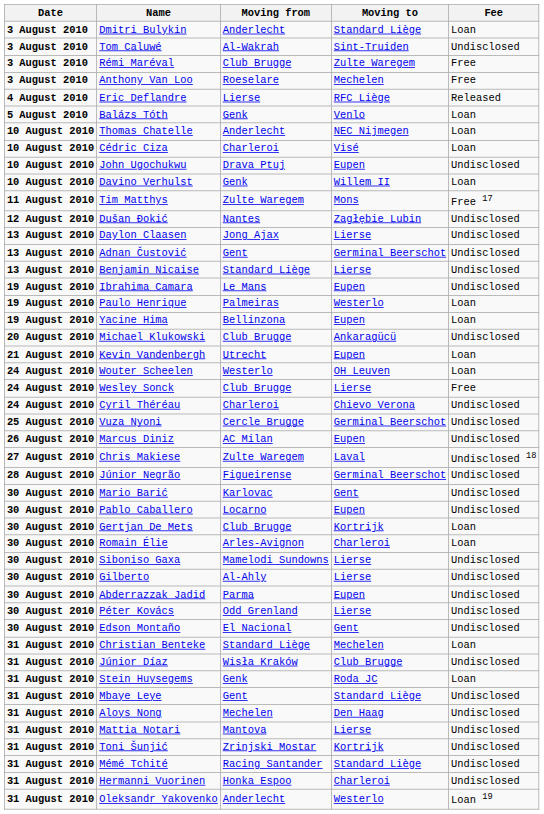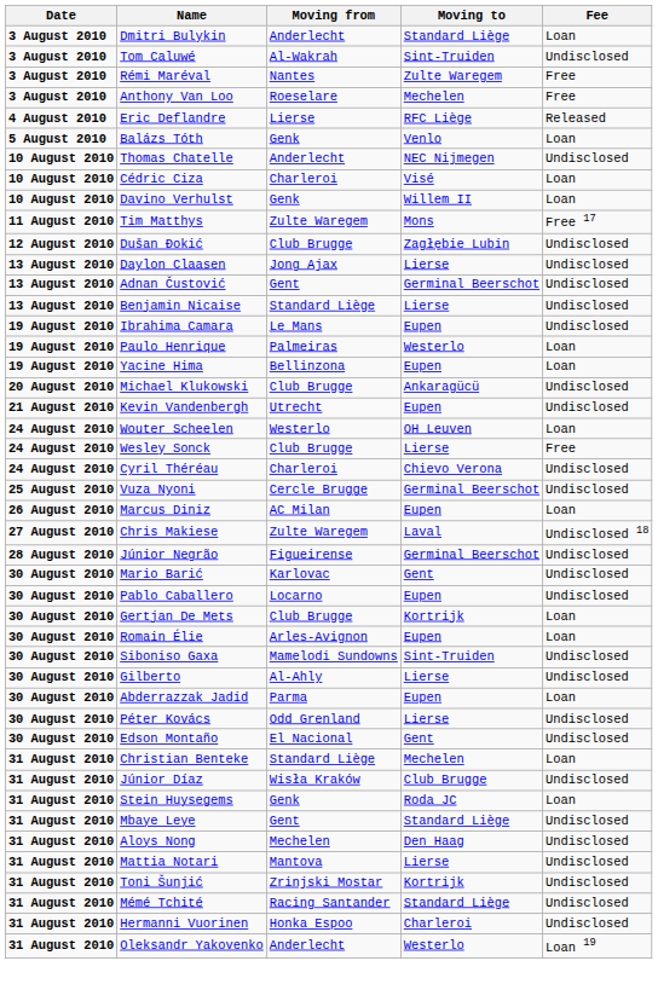 <table class="wikitable sortable">
 <tr>
 <th>Date</th>
 <th>Name</th>
 <th>Moving from</th>
 <th>Moving to</th>
 <th>Fee</th>
 </tr>
 <tr>
 <td><strong>3 August 2010</strong></td>
 <td> <a href='#'>Dmitri Bulykin</a></td>
 <td><a href='#'>Anderlecht</a></td>
 <td><a href='#'>Standard Liège</a></td>
 <td>Loan </td>
 </tr>
 <tr>
 <td><strong>3 August 2010</strong></td>
 <td><a href='#'>Tom Caluwé</a></td>
 <td> <a href='#'>Al-Wakrah</a></td>
 <td><a href='#'>Sint-Truiden</a></td>
 <td>Undisclosed </td>
 </tr>
 <tr>
 <td><strong>3 August 2010</strong></td>
 <td> <a href='#'>Rémi Maréval</a></td>
-<td><a href='#'>Club Brugge</a></td>
+<td> <a href='#'>Nantes</a></td>
 <td><a href='#'>Zulte Waregem</a></td>
 <td>Free </td>
 </tr>
 <tr>
 <td><strong>3 August 2010</strong></td>
 <td><a href='#'>Anthony Van Loo</a></td>
 <td><a href='#'>Roeselare</a></td>
 <td><a href='#'>Mechelen</a></td>
 <td>Free </td>
 </tr>
 <tr>
 <td><strong>4 August 2010</strong></td>
 <td><a href='#'>Eric Deflandre</a></td>
 <td><a href='#'>Lierse</a></td>
 <td><a href='#'>RFC Liège</a></td>
 <td>Released </td>
 </tr>
 <tr>
 <td><strong>5 August 2010</strong></td>
 <td> <a href='#'>Balázs Tóth</a></td>
 <td><a href='#'>Genk</a></td>
 <td> <a href='#'>Venlo</a></td>
 <td>Loan </td>
 </tr>
 <tr>
 <td><strong>10 August 2010</strong></td>
 <td><a href='#'>Thomas Chatelle</a></td>
 <td><a href='#'>Anderlecht</a></td>
 <td> <a href='#'>NEC Nijmegen</a></td>
-<td>Loan </td>
+<td>Undisclosed </td>
 </tr>
 <tr>
 <td><strong>10 August 2010</strong></td>
 <td><a href='#'>Cédric Ciza</a></td>
 <td><a href='#'>Charleroi</a></td>
 <td><a href='#'>Visé</a></td>
 <td>Loan </td>
-</tr>
-<tr>
-<td><strong>10 August 2010</strong></td>
-<td> <a href='#'>John Ugochukwu</a></td>
-<td> <a href='#'>Drava Ptuj</a></td>
-<td><a href='#'>Eupen</a></td>
-<td>Undisclosed </td>
 </tr>
 <tr>
 <td><strong>10 August 2010</strong></td>
 <td><a href='#'>Davino Verhulst</a></td>
 <td><a href='#'>Genk</a></td>
 <td> <a href='#'>Willem II</a></td>
 <td>Loan </td>
 </tr>
 <tr>
 <td><strong>11 August 2010</strong></td>
 <td><a href='#'>Tim Matthys</a></td>
 <td><a href='#'>Zulte Waregem</a></td>
 <td><a href='#'>Mons</a></td>
 <td>Free <sup>17</sup> </td>
 </tr>
 <tr>
 <td><strong>12 August 2010</strong></td>
 <td> <a href='#'>Dušan Đokić</a></td>
-<td> <a href='#'>Nantes</a></td>
+<td><a href='#'>Club Brugge</a></td>
 <td> <a href='#'>Zagłębie Lubin</a></td>
 <td>Undisclosed </td>
 </tr>
 <tr>
 <td><strong>13 August 2010</strong></td>
 <td> <a href='#'>Daylon Claasen</a></td>
 <td> <a href='#'>Jong Ajax</a></td>
 <td><a href='#'>Lierse</a></td>
 <td>Undisclosed </td>
 </tr>
 <tr>
 <td><strong>13 August 2010</strong></td>
 <td> <a href='#'>Adnan Čustović</a></td>
 <td><a href='#'>Gent</a></td>
 <td><a href='#'>Germinal Beerschot</a></td>
 <td>Undisclosed </td>
 </tr>
 <tr>
 <td><strong>13 August 2010</strong></td>
 <td> <a href='#'>Benjamin Nicaise</a></td>
 <td><a href='#'>Standard Liège</a></td>
 <td><a href='#'>Lierse</a></td>
 <td>Undisclosed </td>
 </tr>
 <tr>
 <td><strong>19 August 2010</strong></td>
 <td> <a href='#'>Ibrahima Camara</a></td>
 <td> <a href='#'>Le Mans</a></td>
 <td><a href='#'>Eupen</a></td>
 <td>Undisclosed </td>
 </tr>
 <tr>
 <td><strong>19 August 2010</strong></td>
 <td> <a href='#'>Paulo Henrique</a></td>
 <td> <a href='#'>Palmeiras</a></td>
 <td><a href='#'>Westerlo</a></td>
 <td>Loan </td>
 </tr>
 <tr>
 <td><strong>19 August 2010</strong></td>
 <td> <a href='#'>Yacine Hima</a></td>
 <td> <a href='#'>Bellinzona</a></td>
 <td><a href='#'>Eupen</a></td>
 <td>Loan </td>
 </tr>
 <tr>
 <td><strong>20 August 2010</strong></td>
 <td> <a href='#'>Michael Klukowski</a></td>
 <td><a href='#'>Club Brugge</a></td>
 <td> <a href='#'>Ankaragücü</a></td>
 <td>Undisclosed </td>
 </tr>
 <tr>
 <td><strong>21 August 2010</strong></td>
 <td><a href='#'>Kevin Vandenbergh</a></td>
 <td> <a href='#'>Utrecht</a></td>
 <td><a href='#'>Eupen</a></td>
-<td>Loan </td>
+<td>Undisclosed </td>
 </tr>
 <tr>
 <td><strong>24 August 2010</strong></td>
 <td><a href='#'>Wouter Scheelen</a></td>
 <td><a href='#'>Westerlo</a></td>
 <td><a href='#'>OH Leuven</a></td>
 <td>Loan </td>
 </tr>
 <tr>
 <td><strong>24 August 2010</strong></td>
 <td><a href='#'>Wesley Sonck</a></td>
 <td><a href='#'>Club Brugge</a></td>
 <td><a href='#'>Lierse</a></td>
 <td>Free </td>
 </tr>
 <tr>
 <td><strong>24 August 2010</strong></td>
 <td> <a href='#'>Cyril Théréau</a></td>
 <td><a href='#'>Charleroi</a></td>
 <td> <a href='#'>Chievo Verona</a></td>
 <td>Undisclosed </td>
 </tr>
 <tr>
 <td><strong>25 August 2010</strong></td>
 <td> <a href='#'>Vuza Nyoni</a></td>
 <td><a href='#'>Cercle Brugge</a></td>
 <td><a href='#'>Germinal Beerschot</a></td>
 <td>Undisclosed </td>
 </tr>
 <tr>
 <td><strong>26 August 2010</strong></td>
 <td> <a href='#'>Marcus Diniz</a></td>
 <td> <a href='#'>AC Milan</a></td>
 <td><a href='#'>Eupen</a></td>
-<td>Undisclosed </td>
+<td>Loan </td>
 </tr>
 <tr>
 <td><strong>27 August 2010</strong></td>
 <td> <a href='#'>Chris Makiese</a></td>
 <td><a href='#'>Zulte Waregem</a></td>
 <td> <a href='#'>Laval</a></td>
 <td>Undisclosed <sup>18</sup> </td>
 </tr>
 <tr>
 <td><strong>28 August 2010</strong></td>
 <td> <a href='#'>Júnior Negrão</a></td>
 <td> <a href='#'>Figueirense</a></td>
 <td><a href='#'>Germinal Beerschot</a></td>
 <td>Undisclosed </td>
 </tr>
 <tr>
 <td><strong>30 August 2010</strong></td>
 <td> <a href='#'>Mario Barić</a></td>
 <td> <a href='#'>Karlovac</a></td>
 <td><a href='#'>Gent</a></td>
 <td>Undisclosed </td>
 </tr>
 <tr>
 <td><strong>30 August 2010</strong></td>
 <td> <a href='#'>Pablo Caballero</a></td>
 <td> <a href='#'>Locarno</a></td>
 <td><a href='#'>Eupen</a></td>
 <td>Undisclosed </td>
 </tr>
 <tr>
 <td><strong>30 August 2010</strong></td>
 <td><a href='#'>Gertjan De Mets</a></td>
 <td><a href='#'>Club Brugge</a></td>
 <td><a href='#'>Kortrijk</a></td>
 <td>Loan </td>
 </tr>
 <tr>
 <td><strong>30 August 2010</strong></td>
 <td> <a href='#'>Romain Élie</a></td>
 <td> <a href='#'>Arles-Avignon</a></td>
-<td><a href='#'>Charleroi</a></td>
+<td><a href='#'>Eupen</a></td>
 <td>Loan </td>
 </tr>
 <tr>
 <td><strong>30 August 2010</strong></td>
 <td> <a href='#'>Siboniso Gaxa</a></td>
 <td> <a href='#'>Mamelodi Sundowns</a></td>
-<td><a href='#'>Lierse</a></td>
+<td><a href='#'>Sint-Truiden</a></td>
 <td>Undisclosed </td>
 </tr>
 <tr>
 <td><strong>30 August 2010</strong></td>
 <td> <a href='#'>Gilberto</a></td>
 <td> <a href='#'>Al-Ahly</a></td>
 <td><a href='#'>Lierse</a></td>
 <td>Undisclosed </td>
 </tr>
 <tr>
 <td><strong>30 August 2010</strong></td>
 <td> <a href='#'>Abderrazzak Jadid</a></td>
 <td> <a href='#'>Parma</a></td>
 <td><a href='#'>Eupen</a></td>
-<td>Undisclosed </td>
+<td>Loan </td>
 </tr>
 <tr>
 <td><strong>30 August 2010</strong></td>
 <td> <a href='#'>Péter Kovács</a></td>
 <td> <a href='#'>Odd Grenland</a></td>
 <td><a href='#'>Lierse</a></td>
 <td>Undisclosed </td>
 </tr>
 <tr>
 <td><strong>30 August 2010</strong></td>
 <td> <a href='#'>Edson Montaño</a></td>
 <td> <a href='#'>El Nacional</a></td>
 <td><a href='#'>Gent</a></td>
 <td>Undisclosed </td>
 </tr>
 <tr>
 <td><strong>31 August 2010</strong></td>
 <td><a href='#'>Christian Benteke</a></td>
 <td><a href='#'>Standard Liège</a></td>
 <td><a href='#'>Mechelen</a></td>
 <td>Loan </td>
 </tr>
 <tr>
 <td><strong>31 August 2010</strong></td>
 <td> <a href='#'>Júnior Díaz</a></td>
 <td> <a href='#'>Wisła Kraków</a></td>
 <td><a href='#'>Club Brugge</a></td>
 <td>Undisclosed </td>
 </tr>
 <tr>
 <td><strong>31 August 2010</strong></td>
 <td><a href='#'>Stein Huysegems</a></td>
 <td><a href='#'>Genk</a></td>
 <td> <a href='#'>Roda JC</a></td>
 <td>Loan </td>
 </tr>
 <tr>
 <td><strong>31 August 2010</strong></td>
 <td> <a href='#'>Mbaye Leye</a></td>
 <td><a href='#'>Gent</a></td>
 <td><a href='#'>Standard Liège</a></td>
 <td>Undisclosed </td>
 </tr>
 <tr>
 <td><strong>31 August 2010</strong></td>
 <td> <a href='#'>Aloys Nong</a></td>
 <td><a href='#'>Mechelen</a></td>
 <td> <a href='#'>Den Haag</a></td>
 <td>Undisclosed </td>
 </tr>
 <tr>
 <td><strong>31 August 2010</strong></td>
 <td> <a href='#'>Mattia Notari</a></td>
 <td> <a href='#'>Mantova</a></td>
 <td><a href='#'>Lierse</a></td>
 <td>Undisclosed </td>
 </tr>
 <tr>
 <td><strong>31 August 2010</strong></td>
 <td> <a href='#'>Toni Šunjić</a></td>
 <td> <a href='#'>Zrinjski Mostar</a></td>
 <td><a href='#'>Kortrijk</a></td>
 <td>Undisclosed </td>
 </tr>
 <tr>
 <td><strong>31 August 2010</strong></td>
 <td><a href='#'>Mémé Tchité</a></td>
 <td> <a href='#'>Racing Santander</a></td>
 <td><a href='#'>Standard Liège</a></td>
 <td>Undisclosed </td>
 </tr>
 <tr>
 <td><strong>31 August 2010</strong></td>
 <td> <a href='#'>Hermanni Vuorinen</a></td>
 <td> <a href='#'>Honka Espoo</a></td>
 <td><a href='#'>Charleroi</a></td>
 <td>Undisclosed </td>
 </tr>
 <tr>
 <td><strong>31 August 2010</strong></td>
 <td> <a href='#'>Oleksandr Yakovenko</a></td>
 <td><a href='#'>Anderlecht</a></td>
 <td><a href='#'>Westerlo</a></td>
 <td>Loan <sup>19</sup> </td>
 </tr>
 </table>
